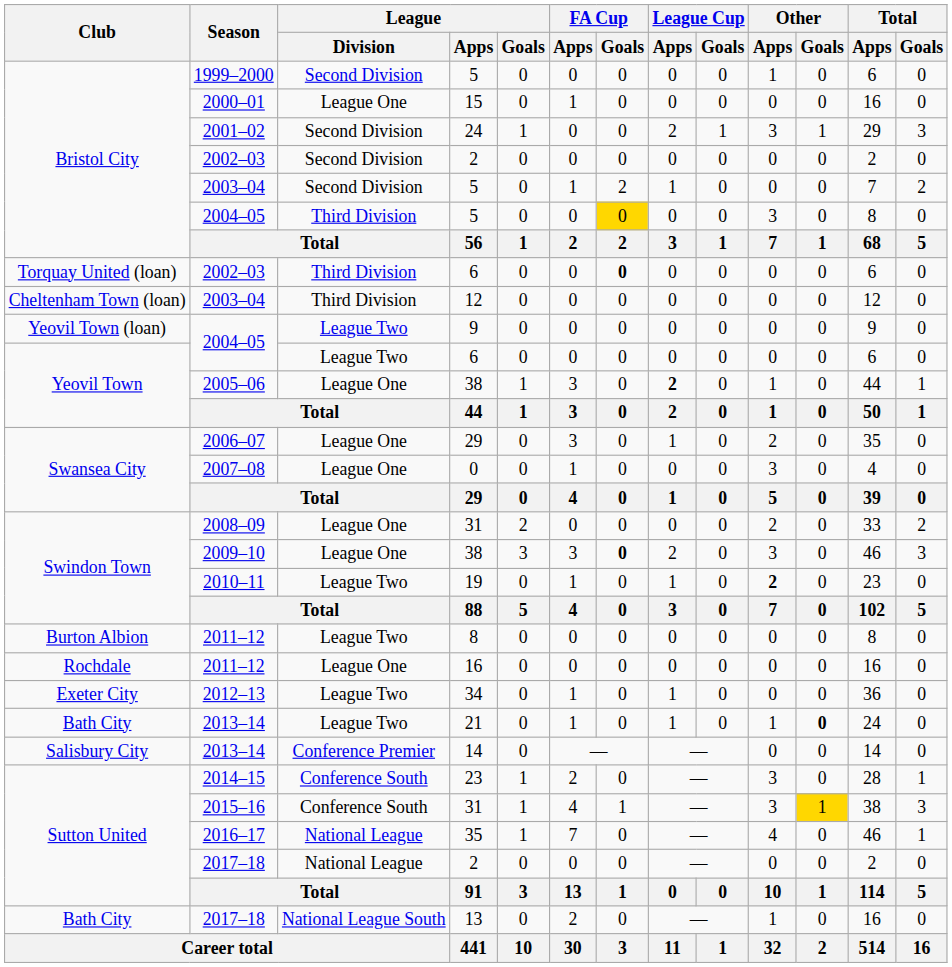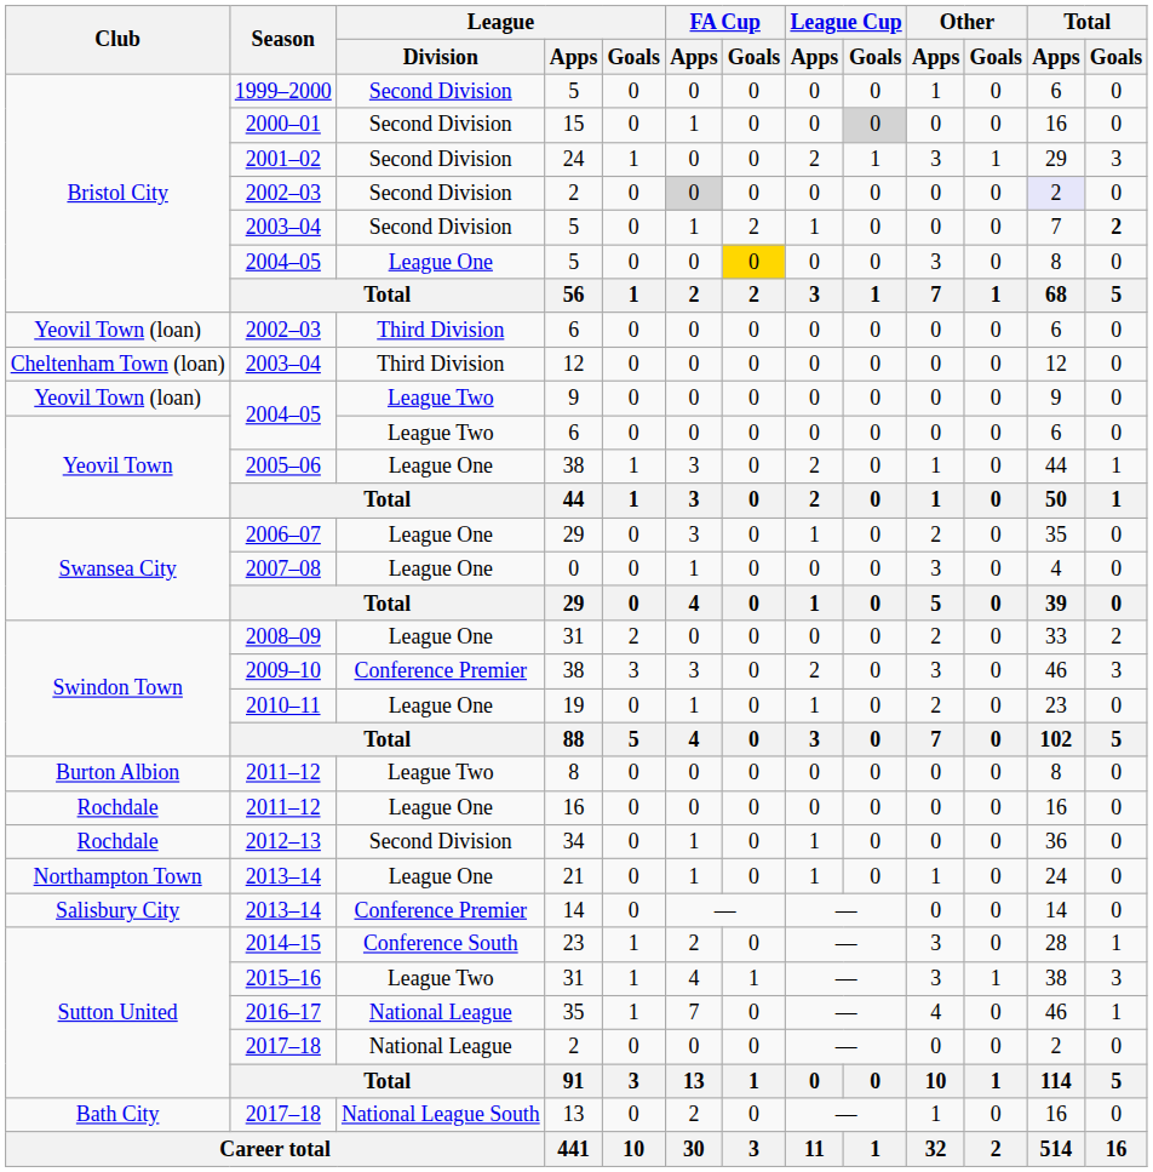 <table class="wikitable" style="text-align:center">
 <tr>
 <th rowspan=2>Club</th>
 <th rowspan=2>Season</th>
 <th colspan=3>League</th>
 <th colspan=2><a href='#'>FA Cup</a></th>
 <th colspan=2><a href='#'>League Cup</a></th>
 <th colspan=2>Other</th>
 <th colspan=2>Total</th>
 </tr>
 <tr>
 <th>Division</th>
 <th>Apps</th>
 <th>Goals</th>
 <th>Apps</th>
 <th>Goals</th>
 <th>Apps</th>
 <th>Goals</th>
 <th>Apps</th>
 <th>Goals</th>
 <th>Apps</th>
 <th>Goals</th>
 </tr>
 <tr>
 <td rowspan="7"><a href='#'>Bristol City</a></td>
 <td><a href='#'>1999–2000</a></td>
 <td><a href='#'>Second Division</a></td>
 <td>5</td>
 <td>0</td>
 <td>0</td>
 <td>0</td>
 <td>0</td>
 <td>0</td>
 <td>1</td>
 <td>0</td>
 <td>6</td>
 <td>0</td>
 </tr>
 <tr>
 <td><a href='#'>2000–01</a></td>
-<td>League One</td>
+<td>Second Division</td>
 <td>15</td>
 <td>0</td>
 <td>1</td>
 <td>0</td>
 <td>0</td>
-<td>0</td>
+<td style="background: lightgrey;">0</td>
 <td>0</td>
 <td>0</td>
 <td>16</td>
 <td>0</td>
 </tr>
 <tr>
 <td><a href='#'>2001–02</a></td>
 <td>Second Division</td>
 <td>24</td>
 <td>1</td>
 <td>0</td>
 <td>0</td>
 <td>2</td>
 <td>1</td>
 <td>3</td>
 <td>1</td>
 <td>29</td>
 <td>3</td>
 </tr>
 <tr>
 <td><a href='#'>2002–03</a></td>
 <td>Second Division</td>
 <td>2</td>
 <td>0</td>
+<td style="background: lightgrey;">0</td>
 <td>0</td>
 <td>0</td>
 <td>0</td>
 <td>0</td>
 <td>0</td>
-<td>0</td>
-<td>2</td>
+<td style="background: lavender;">2</td>
 <td>0</td>
 </tr>
 <tr>
 <td><a href='#'>2003–04</a></td>
 <td>Second Division</td>
 <td>5</td>
 <td>0</td>
 <td>1</td>
 <td>2</td>
 <td>1</td>
 <td>0</td>
 <td>0</td>
 <td>0</td>
 <td>7</td>
-<td>2</td>
+<td><strong>2</strong></td>
 </tr>
 <tr>
 <td><a href='#'>2004–05</a></td>
-<td><a href='#'>Third Division</a></td>
+<td><a href='#'>League One</a></td>
 <td>5</td>
 <td>0</td>
 <td>0</td>
 <td style="background: gold;">0</td>
 <td>0</td>
 <td>0</td>
 <td>3</td>
 <td>0</td>
 <td>8</td>
 <td>0</td>
 </tr>
 <tr>
 <th colspan="2">Total</th>
 <th>56</th>
 <th>1</th>
 <th>2</th>
 <th>2</th>
 <th>3</th>
 <th>1</th>
 <th>7</th>
 <th>1</th>
 <th>68</th>
 <th>5</th>
 </tr>
 <tr>
-<td><a href='#'>Torquay United</a> (loan)</td>
+<td><a href='#'>Yeovil Town</a> (loan)</td>
 <td><a href='#'>2002–03</a></td>
 <td><a href='#'>Third Division</a></td>
 <td>6</td>
 <td>0</td>
 <td>0</td>
-<td><strong>0</strong></td>
+<td>0</td>
 <td>0</td>
 <td>0</td>
 <td>0</td>
 <td>0</td>
 <td>6</td>
 <td>0</td>
 </tr>
 <tr>
 <td><a href='#'>Cheltenham Town</a> (loan)</td>
 <td><a href='#'>2003–04</a></td>
 <td>Third Division</td>
 <td>12</td>
 <td>0</td>
 <td>0</td>
 <td>0</td>
 <td>0</td>
 <td>0</td>
 <td>0</td>
 <td>0</td>
 <td>12</td>
 <td>0</td>
 </tr>
 <tr>
 <td><a href='#'>Yeovil Town</a> (loan)</td>
 <td rowspan="2"><a href='#'>2004–05</a></td>
 <td><a href='#'>League Two</a></td>
 <td>9</td>
 <td>0</td>
 <td>0</td>
 <td>0</td>
 <td>0</td>
 <td>0</td>
 <td>0</td>
 <td>0</td>
 <td>9</td>
 <td>0</td>
 </tr>
 <tr>
 <td rowspan="3"><a href='#'>Yeovil Town</a></td>
 <td>League Two</td>
 <td>6</td>
 <td>0</td>
 <td>0</td>
 <td>0</td>
 <td>0</td>
 <td>0</td>
 <td>0</td>
 <td>0</td>
 <td>6</td>
 <td>0</td>
 </tr>
 <tr>
 <td><a href='#'>2005–06</a></td>
 <td>League One</td>
 <td>38</td>
 <td>1</td>
 <td>3</td>
 <td>0</td>
-<td><strong>2</strong></td>
+<td>2</td>
 <td>0</td>
 <td>1</td>
 <td>0</td>
 <td>44</td>
 <td>1</td>
 </tr>
 <tr>
 <th colspan="2">Total</th>
 <th>44</th>
 <th>1</th>
 <th>3</th>
 <th>0</th>
 <th>2</th>
 <th>0</th>
 <th>1</th>
 <th>0</th>
 <th>50</th>
 <th>1</th>
 </tr>
 <tr>
 <td rowspan="3"><a href='#'>Swansea City</a></td>
 <td><a href='#'>2006–07</a></td>
 <td>League One</td>
 <td>29</td>
 <td>0</td>
 <td>3</td>
 <td>0</td>
 <td>1</td>
 <td>0</td>
 <td>2</td>
 <td>0</td>
 <td>35</td>
 <td>0</td>
 </tr>
 <tr>
 <td><a href='#'>2007–08</a></td>
 <td>League One</td>
 <td>0</td>
 <td>0</td>
 <td>1</td>
 <td>0</td>
 <td>0</td>
 <td>0</td>
 <td>3</td>
 <td>0</td>
 <td>4</td>
 <td>0</td>
 </tr>
 <tr>
 <th colspan="2">Total</th>
 <th>29</th>
 <th>0</th>
 <th>4</th>
 <th>0</th>
 <th>1</th>
 <th>0</th>
 <th>5</th>
 <th>0</th>
 <th>39</th>
 <th>0</th>
 </tr>
 <tr>
 <td rowspan="4"><a href='#'>Swindon Town</a></td>
 <td><a href='#'>2008–09</a></td>
 <td>League One</td>
 <td>31</td>
 <td>2</td>
 <td>0</td>
 <td>0</td>
 <td>0</td>
 <td>0</td>
 <td>2</td>
 <td>0</td>
 <td>33</td>
 <td>2</td>
 </tr>
 <tr>
 <td><a href='#'>2009–10</a></td>
-<td>League One</td>
+<td><a href='#'>Conference Premier</a></td>
 <td>38</td>
 <td>3</td>
 <td>3</td>
-<td><strong>0</strong></td>
+<td>0</td>
 <td>2</td>
 <td>0</td>
 <td>3</td>
 <td>0</td>
 <td>46</td>
 <td>3</td>
 </tr>
 <tr>
 <td><a href='#'>2010–11</a></td>
-<td>League Two</td>
+<td>League One</td>
 <td>19</td>
 <td>0</td>
 <td>1</td>
 <td>0</td>
 <td>1</td>
 <td>0</td>
-<td><strong>2</strong></td>
+<td>2</td>
 <td>0</td>
 <td>23</td>
 <td>0</td>
 </tr>
 <tr>
 <th colspan="2">Total</th>
 <th>88</th>
 <th>5</th>
 <th>4</th>
 <th>0</th>
 <th>3</th>
 <th>0</th>
 <th>7</th>
 <th>0</th>
 <th>102</th>
 <th>5</th>
 </tr>
 <tr>
 <td><a href='#'>Burton Albion</a></td>
 <td><a href='#'>2011–12</a></td>
 <td>League Two</td>
 <td>8</td>
 <td>0</td>
 <td>0</td>
 <td>0</td>
 <td>0</td>
 <td>0</td>
 <td>0</td>
 <td>0</td>
 <td>8</td>
 <td>0</td>
 </tr>
 <tr>
 <td><a href='#'>Rochdale</a></td>
 <td><a href='#'>2011–12</a></td>
 <td>League One</td>
 <td>16</td>
 <td>0</td>
 <td>0</td>
 <td>0</td>
 <td>0</td>
 <td>0</td>
 <td>0</td>
 <td>0</td>
 <td>16</td>
 <td>0</td>
 </tr>
 <tr>
-<td><a href='#'>Exeter City</a></td>
+<td><a href='#'>Rochdale</a></td>
 <td><a href='#'>2012–13</a></td>
-<td>League Two</td>
+<td>Second Division</td>
 <td>34</td>
 <td>0</td>
 <td>1</td>
 <td>0</td>
 <td>1</td>
 <td>0</td>
 <td>0</td>
 <td>0</td>
 <td>36</td>
 <td>0</td>
 </tr>
 <tr>
-<td><a href='#'>Bath City</a></td>
+<td><a href='#'>Northampton Town</a></td>
 <td><a href='#'>2013–14</a></td>
-<td>League Two</td>
+<td>League One</td>
 <td>21</td>
 <td>0</td>
 <td>1</td>
 <td>0</td>
 <td>1</td>
 <td>0</td>
 <td>1</td>
-<td><strong>0</strong></td>
+<td>0</td>
 <td>24</td>
 <td>0</td>
 </tr>
 <tr>
 <td><a href='#'>Salisbury City</a></td>
 <td><a href='#'>2013–14</a></td>
 <td><a href='#'>Conference Premier</a></td>
 <td>14</td>
 <td>0</td>
 <td colspan="2">—</td>
 <td colspan="2">—</td>
 <td>0</td>
 <td>0</td>
 <td>14</td>
 <td>0</td>
 </tr>
 <tr>
 <td rowspan="5"><a href='#'>Sutton United</a></td>
 <td><a href='#'>2014–15</a></td>
 <td><a href='#'>Conference South</a></td>
 <td>23</td>
 <td>1</td>
 <td>2</td>
 <td>0</td>
 <td colspan="2">—</td>
 <td>3</td>
 <td>0</td>
 <td>28</td>
 <td>1</td>
 </tr>
 <tr>
 <td><a href='#'>2015–16</a></td>
-<td>Conference South</td>
+<td>League Two</td>
 <td>31</td>
 <td>1</td>
 <td>4</td>
 <td>1</td>
 <td colspan="2">—</td>
 <td>3</td>
-<td style="background: gold;">1</td>
+<td>1</td>
 <td>38</td>
 <td>3</td>
 </tr>
 <tr>
 <td><a href='#'>2016–17</a></td>
 <td><a href='#'>National League</a></td>
 <td>35</td>
 <td>1</td>
 <td>7</td>
 <td>0</td>
 <td colspan="2">—</td>
 <td>4</td>
 <td>0</td>
 <td>46</td>
 <td>1</td>
 </tr>
 <tr>
 <td><a href='#'>2017–18</a></td>
 <td>National League</td>
 <td>2</td>
 <td>0</td>
 <td>0</td>
 <td>0</td>
 <td colspan="2">—</td>
 <td>0</td>
 <td>0</td>
 <td>2</td>
 <td>0</td>
 </tr>
 <tr>
 <th colspan="2">Total</th>
 <th>91</th>
 <th>3</th>
 <th>13</th>
 <th>1</th>
 <th>0</th>
 <th>0</th>
 <th>10</th>
 <th>1</th>
 <th>114</th>
 <th>5</th>
 </tr>
 <tr>
 <td><a href='#'>Bath City</a></td>
 <td><a href='#'>2017–18</a></td>
 <td><a href='#'>National League South</a></td>
 <td>13</td>
 <td>0</td>
 <td>2</td>
 <td>0</td>
 <td colspan="2">—</td>
 <td>1</td>
 <td>0</td>
 <td>16</td>
 <td>0</td>
 </tr>
 <tr>
 <th colspan="3">Career total</th>
 <th>441</th>
 <th>10</th>
 <th>30</th>
 <th>3</th>
 <th>11</th>
 <th>1</th>
 <th>32</th>
 <th>2</th>
 <th>514</th>
 <th>16</th>
 </tr>
 </table>
